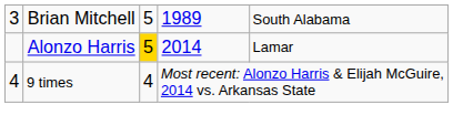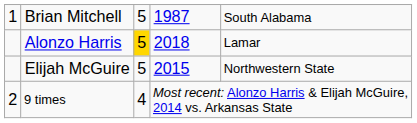 <table class="wikitable">
 <tr>
 </tr>
 <tr>
-<td>3</td>
+<td>1</td>
 <td>Brian Mitchell</td>
 <td>5</td>
-<td><a href='#'>1989</a></td>
+<td><a href='#'>1987</a></td>
 <td style="font-size:80%;">South Alabama</td>
 </tr>
 <tr>
 <td></td>
 <td><a href='#'>Alonzo Harris</a></td>
 <td style="background: gold;">5</td>
-<td><a href='#'>2014</a></td>
+<td><a href='#'>2018</a></td>
 <td style="font-size:80%;">Lamar</td>
 </tr>
 <tr>
-<td>4</td>
+<td></td>
+<td>Elijah McGuire</td>
+<td>5</td>
+<td><a href='#'>2015</a></td>
+<td style="font-size:80%;">Northwestern State</td>
+</tr>
+<tr>
+<td>2</td>
 <td style="font-size:80%;">9 times</td>
 <td>4</td>
 <td colspan=2 style="font-size:80%;"><em>Most recent:</em> <a href='#'>Alonzo Harris</a> & Elijah McGuire,<br><a href='#'>2014</a> vs. Arkansas State</td>
 </tr>
 </table>
